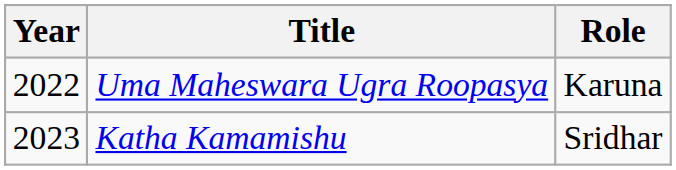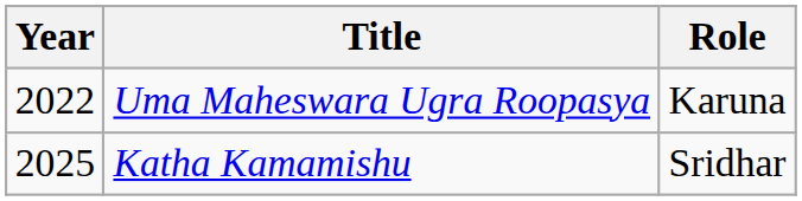 <table class="wikitable">
 <tr>
 <th>Year</th>
 <th>Title</th>
 <th>Role</th>
 </tr>
 <tr>
 <td>2022</td>
 <td><em><a href='#'>Uma Maheswara Ugra Roopasya</a></em></td>
 <td>Karuna</td>
 </tr>
 <tr>
-<td>2023</td>
+<td>2025</td>
 <td><em><a href='#'>Katha Kamamishu</a></em></td>
 <td>Sridhar</td>
 </tr>
 </table>
